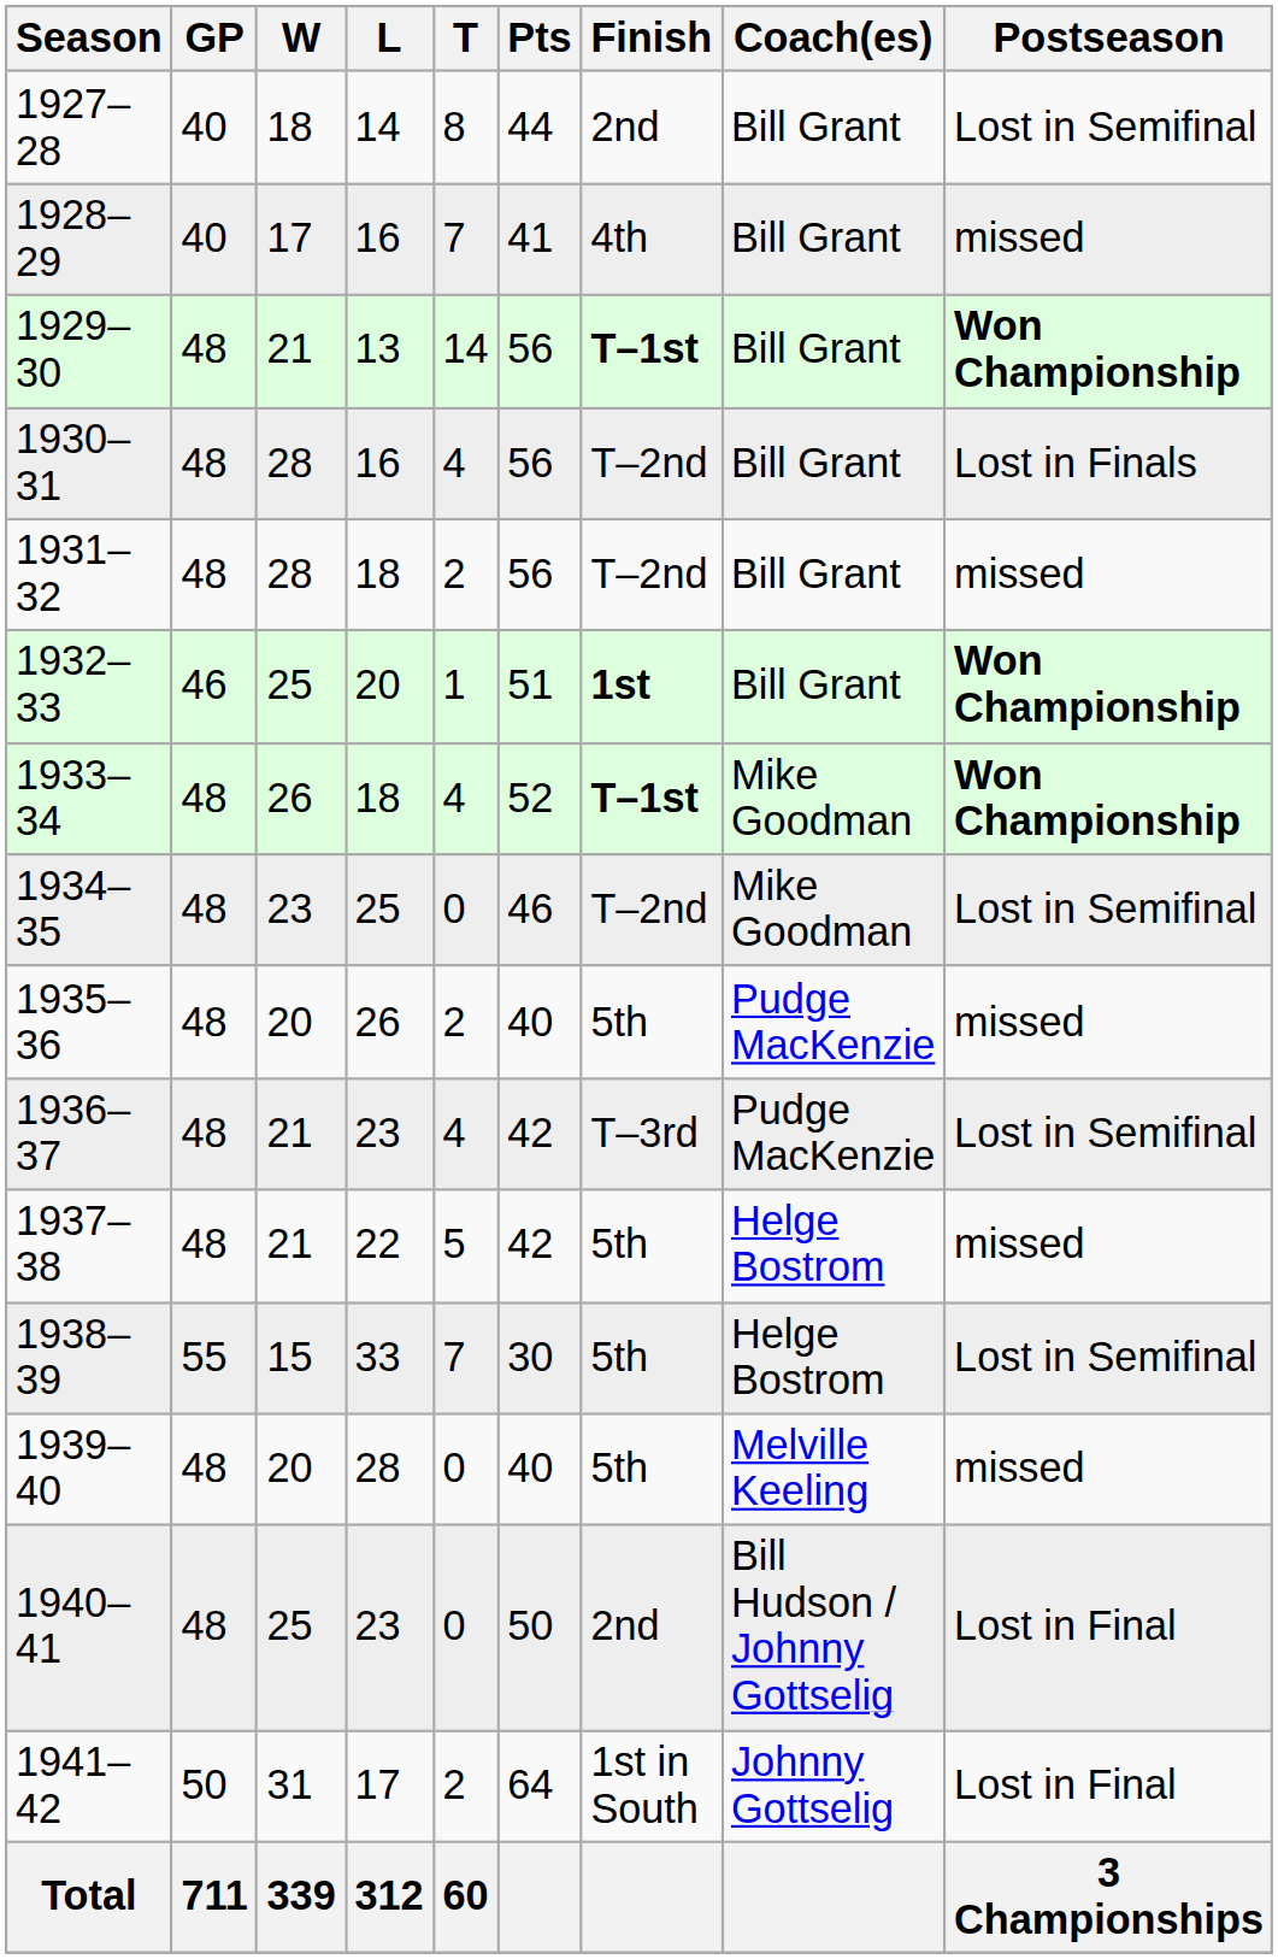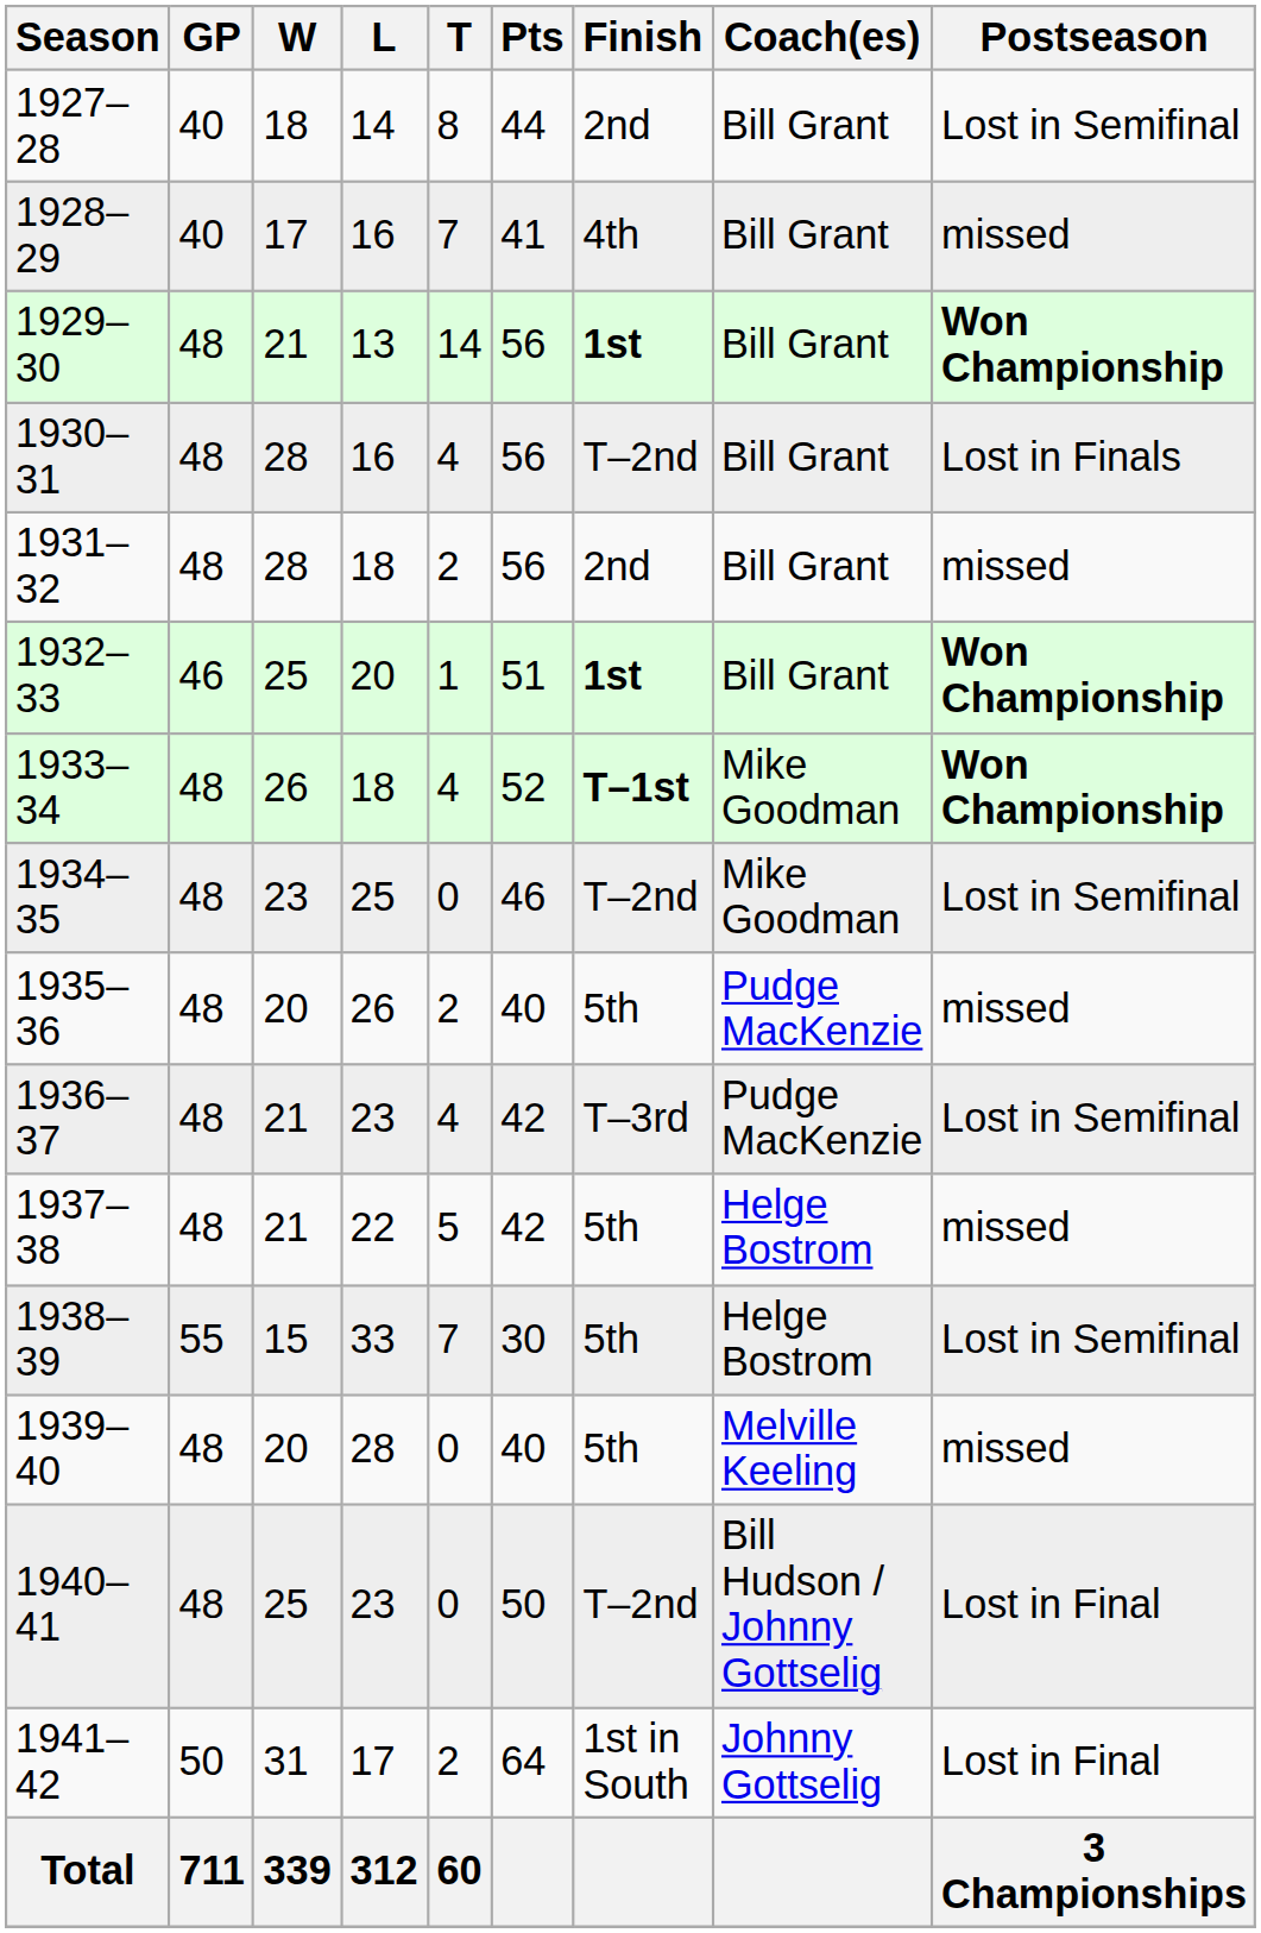 <table class="wikitable" width=50%>
 <tr>
 <th>Season</th>
 <th>GP</th>
 <th>W</th>
 <th>L</th>
 <th>T</th>
 <th>Pts</th>
 <th>Finish</th>
 <th>Coach(es)</th>
 <th>Postseason</th>
 </tr>
 <tr>
 <td>1927–28</td>
 <td>40</td>
 <td>18</td>
 <td>14</td>
 <td>8</td>
 <td>44</td>
 <td>2nd</td>
 <td>Bill Grant</td>
 <td>Lost in Semifinal</td>
 </tr>
 <tr bgcolor=eeeeee>
 <td>1928–29</td>
 <td>40</td>
 <td>17</td>
 <td>16</td>
 <td>7</td>
 <td>41</td>
 <td>4th</td>
 <td>Bill Grant</td>
 <td>missed</td>
 </tr>
 <tr bgcolor=ddffdd>
 <td>1929–30</td>
 <td>48</td>
 <td>21</td>
 <td>13</td>
 <td>14</td>
 <td>56</td>
-<td><strong>T–1st</strong></td>
+<td><strong>1st</strong></td>
 <td>Bill Grant</td>
 <td><strong>Won Championship</strong></td>
 </tr>
 <tr bgcolor=eeeeee>
 <td>1930–31</td>
 <td>48</td>
 <td>28</td>
 <td>16</td>
 <td>4</td>
 <td>56</td>
 <td>T–2nd</td>
 <td>Bill Grant</td>
 <td>Lost in Finals</td>
 </tr>
 <tr>
 <td>1931–32</td>
 <td>48</td>
 <td>28</td>
 <td>18</td>
 <td>2</td>
 <td>56</td>
-<td>T–2nd</td>
+<td>2nd</td>
 <td>Bill Grant</td>
 <td>missed</td>
 </tr>
 <tr bgcolor=ddffdd>
 <td>1932–33</td>
 <td>46</td>
 <td>25</td>
 <td>20</td>
 <td>1</td>
 <td>51</td>
 <td><strong>1st</strong></td>
 <td>Bill Grant</td>
 <td><strong>Won Championship</strong></td>
 </tr>
 <tr bgcolor=ddffdd>
 <td>1933–34</td>
 <td>48</td>
 <td>26</td>
 <td>18</td>
 <td>4</td>
 <td>52</td>
 <td><strong>T–1st</strong></td>
 <td>Mike Goodman</td>
 <td><strong>Won Championship</strong></td>
 </tr>
 <tr bgcolor=eeeeee>
 <td>1934–35</td>
 <td>48</td>
 <td>23</td>
 <td>25</td>
 <td>0</td>
 <td>46</td>
 <td>T–2nd</td>
 <td>Mike Goodman</td>
 <td>Lost in Semifinal</td>
 </tr>
 <tr>
 <td>1935–36</td>
 <td>48</td>
 <td>20</td>
 <td>26</td>
 <td>2</td>
 <td>40</td>
 <td>5th</td>
 <td><a href='#'>Pudge MacKenzie</a></td>
 <td>missed</td>
 </tr>
 <tr bgcolor=eeeeee>
 <td>1936–37</td>
 <td>48</td>
 <td>21</td>
 <td>23</td>
 <td>4</td>
 <td>42</td>
 <td>T–3rd</td>
 <td>Pudge MacKenzie</td>
 <td>Lost in Semifinal</td>
 </tr>
 <tr>
 <td>1937–38</td>
 <td>48</td>
 <td>21</td>
 <td>22</td>
 <td>5</td>
 <td>42</td>
 <td>5th</td>
 <td><a href='#'>Helge Bostrom</a></td>
 <td>missed</td>
 </tr>
 <tr bgcolor=eeeeee>
 <td>1938–39</td>
 <td>55</td>
 <td>15</td>
 <td>33</td>
 <td>7</td>
 <td>30</td>
 <td>5th</td>
 <td>Helge Bostrom</td>
 <td>Lost in Semifinal</td>
 </tr>
 <tr>
 <td>1939–40</td>
 <td>48</td>
 <td>20</td>
 <td>28</td>
 <td>0</td>
 <td>40</td>
 <td>5th</td>
 <td><a href='#'>Melville Keeling</a></td>
 <td>missed</td>
 </tr>
 <tr bgcolor=eeeeee>
 <td>1940–41</td>
 <td>48</td>
 <td>25</td>
 <td>23</td>
 <td>0</td>
 <td>50</td>
-<td>2nd</td>
+<td>T–2nd</td>
 <td>Bill Hudson / <a href='#'>Johnny Gottselig</a></td>
 <td>Lost in Final</td>
 </tr>
 <tr>
 <td>1941–42</td>
 <td>50</td>
 <td>31</td>
 <td>17</td>
 <td>2</td>
 <td>64</td>
 <td>1st in South</td>
 <td><a href='#'>Johnny Gottselig</a></td>
 <td>Lost in Final</td>
 </tr>
 <tr>
 <th>Total</th>
 <th>711</th>
 <th>339</th>
 <th>312</th>
 <th>60</th>
 <th></th>
 <th></th>
 <th></th>
 <th><strong>3 Championships</strong></th>
 </tr>
 <tr>
 </tr>
 </table>
